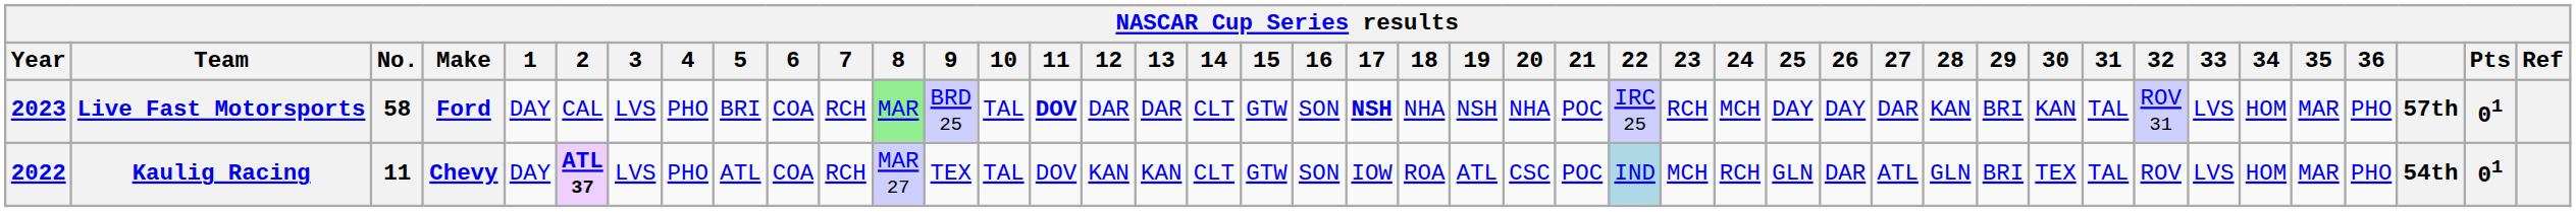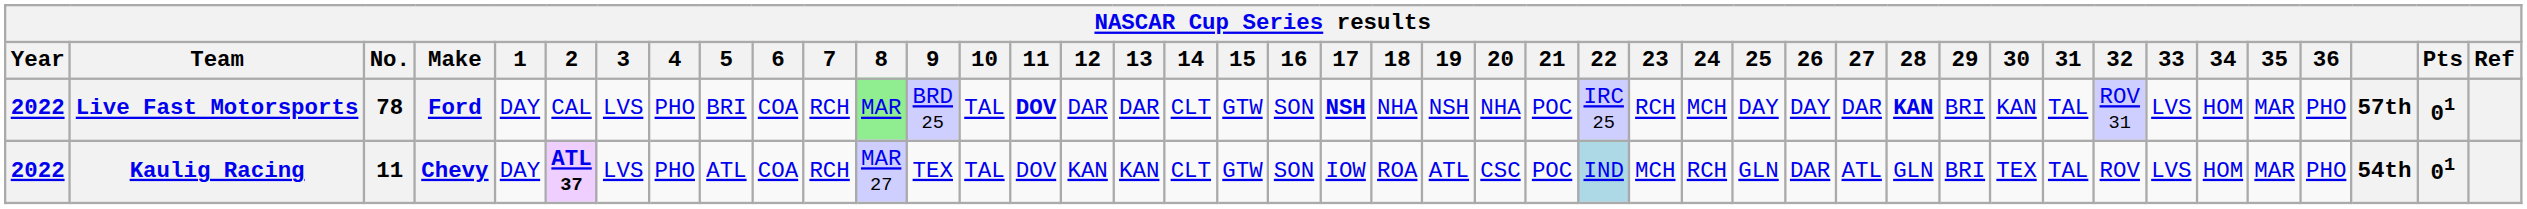 <table class="wikitable" style="text-align:center; font-size:75%">
 <tr>
 <th colspan=43><a href='#'>NASCAR Cup Series</a> results</th>
 </tr>
 <tr>
 <th>Year</th>
 <th>Team</th>
 <th>No.</th>
 <th>Make</th>
 <th>1</th>
 <th>2</th>
 <th>3</th>
 <th>4</th>
 <th>5</th>
 <th>6</th>
 <th>7</th>
 <th>8</th>
 <th>9</th>
 <th>10</th>
 <th>11</th>
 <th>12</th>
 <th>13</th>
 <th>14</th>
 <th>15</th>
 <th>16</th>
 <th>17</th>
 <th>18</th>
 <th>19</th>
 <th>20</th>
 <th>21</th>
 <th>22</th>
 <th>23</th>
 <th>24</th>
 <th>25</th>
 <th>26</th>
 <th>27</th>
 <th>28</th>
 <th>29</th>
 <th>30</th>
 <th>31</th>
 <th>32</th>
 <th>33</th>
 <th>34</th>
 <th>35</th>
 <th>36</th>
 <th></th>
 <th>Pts</th>
 <th>Ref</th>
 </tr>
 <tr>
-<th><a href='#'>2023</a></th>
+<th><a href='#'>2022</a></th>
 <th><a href='#'>Live Fast Motorsports</a></th>
-<th>58</th>
+<th>78</th>
 <th><a href='#'>Ford</a></th>
 <td><a href='#'>DAY</a></td>
 <td><a href='#'>CAL</a></td>
 <td><a href='#'>LVS</a></td>
 <td><a href='#'>PHO</a></td>
 <td><a href='#'>BRI</a></td>
 <td><a href='#'>COA</a></td>
 <td><a href='#'>RCH</a></td>
 <td style="background: lightgreen;"><a href='#'>MAR</a></td>
 <td style="background:#CFCFFF;"><a href='#'>BRD</a><br><small>25</small></td>
 <td><a href='#'>TAL</a></td>
 <td><strong><a href='#'>DOV</a></strong></td>
 <td><a href='#'>DAR</a></td>
 <td><a href='#'>DAR</a></td>
 <td><a href='#'>CLT</a></td>
 <td><a href='#'>GTW</a></td>
 <td><a href='#'>SON</a></td>
 <td><strong><a href='#'>NSH</a></strong></td>
 <td><a href='#'>NHA</a></td>
 <td><a href='#'>NSH</a></td>
 <td><a href='#'>NHA</a></td>
 <td><a href='#'>POC</a></td>
 <td style="background:#CFCFFF;"><a href='#'>IRC</a><br><small>25</small></td>
 <td><a href='#'>RCH</a></td>
 <td><a href='#'>MCH</a></td>
 <td><a href='#'>DAY</a></td>
 <td><a href='#'>DAY</a></td>
 <td><a href='#'>DAR</a></td>
-<td><a href='#'>KAN</a></td>
+<td><strong><a href='#'>KAN</a></strong></td>
 <td><a href='#'>BRI</a></td>
 <td><a href='#'>KAN</a></td>
 <td><a href='#'>TAL</a></td>
 <td style="background:#CFCFFF;"><a href='#'>ROV</a><br><small>31</small></td>
 <td><a href='#'>LVS</a></td>
 <td><a href='#'>HOM</a></td>
 <td><a href='#'>MAR</a></td>
 <td><a href='#'>PHO</a></td>
 <th>57th</th>
 <th>0<sup>1</sup></th>
 <th></th>
 </tr>
 <tr>
 <th><a href='#'>2022</a></th>
 <th><a href='#'>Kaulig Racing</a></th>
 <th>11</th>
 <th><a href='#'>Chevy</a></th>
 <td><a href='#'>DAY</a></td>
 <td style="background:#EFCFFF;"><strong><a href='#'>ATL</a><br><small>37</small></strong></td>
 <td><a href='#'>LVS</a></td>
 <td><a href='#'>PHO</a></td>
 <td><a href='#'>ATL</a></td>
 <td><a href='#'>COA</a></td>
 <td><a href='#'>RCH</a></td>
 <td style="background:#CFCFFF;"><a href='#'>MAR</a><br><small>27</small></td>
 <td><a href='#'>TEX</a></td>
 <td><a href='#'>TAL</a></td>
 <td><a href='#'>DOV</a></td>
 <td><a href='#'>KAN</a></td>
 <td><a href='#'>KAN</a></td>
 <td><a href='#'>CLT</a></td>
 <td><a href='#'>GTW</a></td>
 <td><a href='#'>SON</a></td>
 <td><a href='#'>IOW</a></td>
 <td><a href='#'>ROA</a></td>
 <td><a href='#'>ATL</a></td>
 <td><a href='#'>CSC</a></td>
 <td><a href='#'>POC</a></td>
 <td style="background: lightblue;"><a href='#'>IND</a></td>
 <td><a href='#'>MCH</a></td>
 <td><a href='#'>RCH</a></td>
 <td><a href='#'>GLN</a></td>
 <td><a href='#'>DAR</a></td>
 <td><a href='#'>ATL</a></td>
 <td><a href='#'>GLN</a></td>
 <td><a href='#'>BRI</a></td>
 <td><a href='#'>TEX</a></td>
 <td><a href='#'>TAL</a></td>
 <td><a href='#'>ROV</a></td>
 <td><a href='#'>LVS</a></td>
 <td><a href='#'>HOM</a></td>
 <td><a href='#'>MAR</a></td>
 <td><a href='#'>PHO</a></td>
 <th>54th</th>
 <th>0<sup>1</sup></th>
 <th></th>
 </tr>
 </table>
